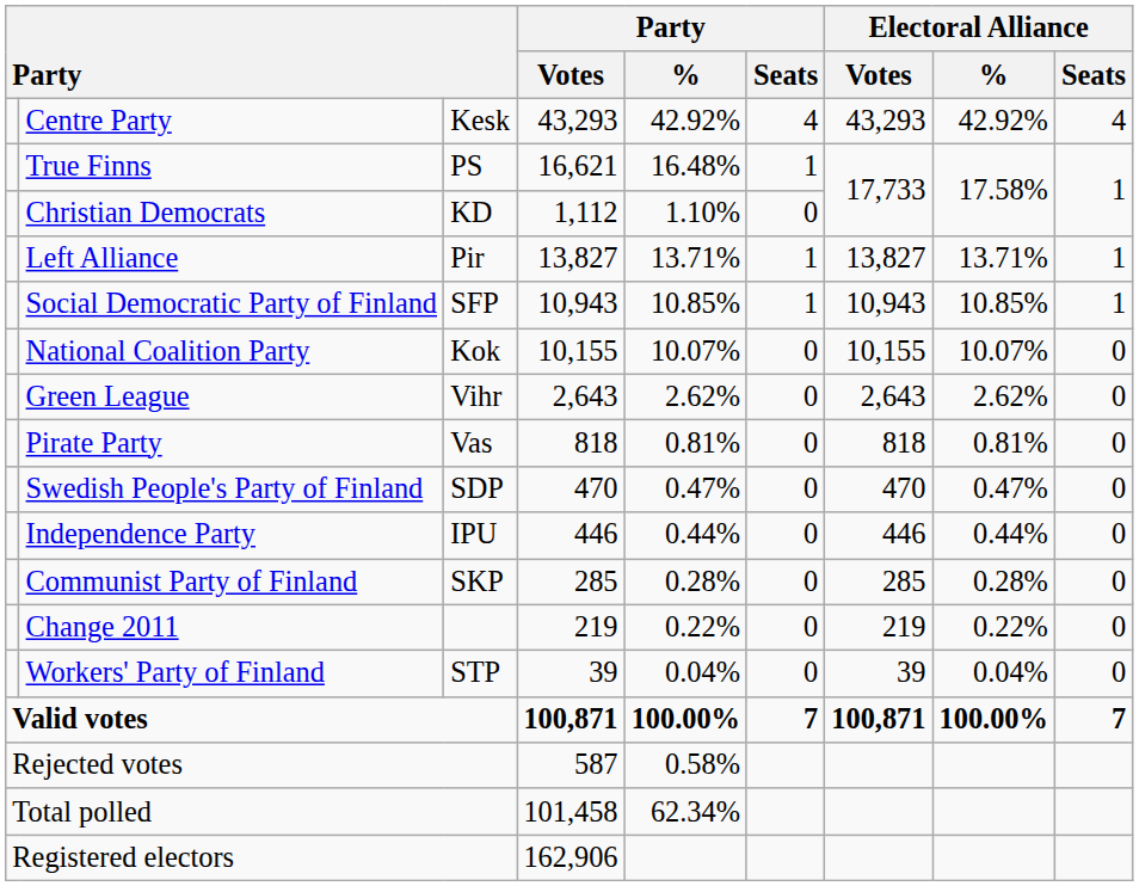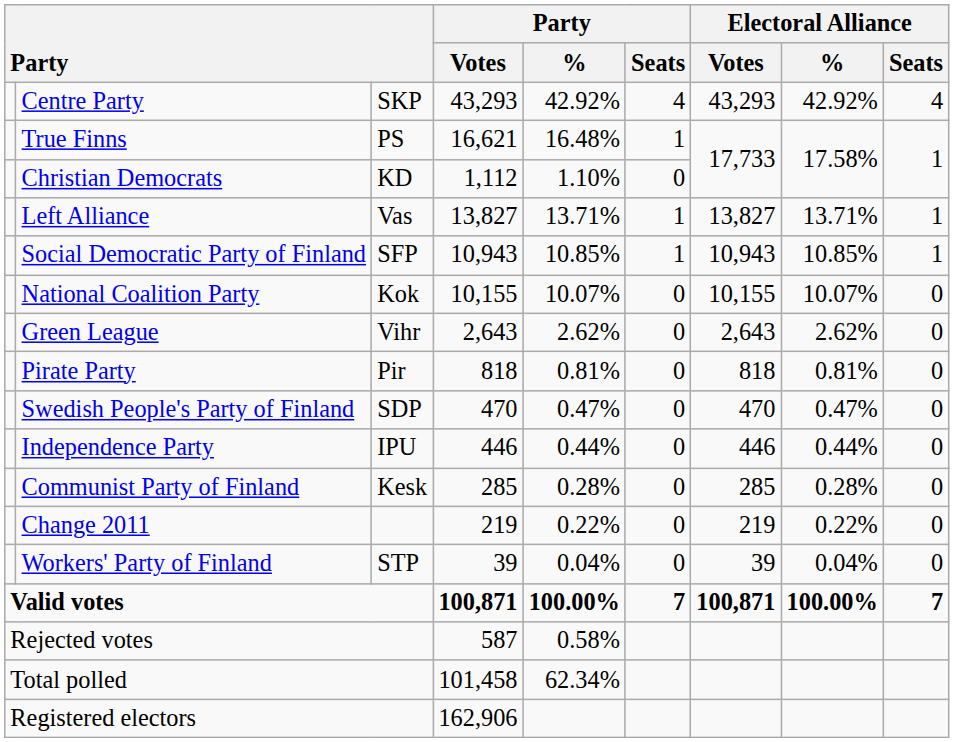 <table class="wikitable" border="1" style="text-align:right;">
 <tr>
 <th style="text-align:left;" valign=bottom rowspan=2 colspan=3>Party</th>
 <th colspan=3>Party</th>
 <th colspan=3>Electoral Alliance</th>
 </tr>
 <tr>
 <th align=center valign=bottom width="50">Votes</th>
 <th align=center valign=bottom width="50">%</th>
 <th align=center valign=bottom width="50">Seats</th>
 <th align=center valign=bottom width="50">Votes</th>
 <th align=center valign=bottom width="50">%</th>
 <th align=center valign=bottom width="50">Seats</th>
 </tr>
 <tr>
 <td></td>
 <td align=left><a href='#'>Centre Party</a></td>
-<td align=left>Kesk</td>
+<td align=left>SKP</td>
 <td>43,293</td>
 <td>42.92%</td>
 <td>4</td>
 <td>43,293</td>
 <td>42.92%</td>
 <td>4</td>
 </tr>
 <tr>
 <td></td>
 <td align=left><a href='#'>True Finns</a></td>
 <td align=left>PS</td>
 <td>16,621</td>
 <td>16.48%</td>
 <td>1</td>
 <td rowspan=2>17,733</td>
 <td rowspan=2>17.58%</td>
 <td rowspan=2>1</td>
 </tr>
 <tr>
 <td></td>
 <td align=left><a href='#'>Christian Democrats</a></td>
 <td align=left>KD</td>
 <td>1,112</td>
 <td>1.10%</td>
 <td>0</td>
 </tr>
 <tr>
 <td></td>
 <td align=left><a href='#'>Left Alliance</a></td>
-<td align=left>Pir</td>
+<td align=left>Vas</td>
 <td>13,827</td>
 <td>13.71%</td>
 <td>1</td>
 <td>13,827</td>
 <td>13.71%</td>
 <td>1</td>
 </tr>
 <tr>
 <td></td>
 <td align=left style="white-space: nowrap;"><a href='#'>Social Democratic Party of Finland</a></td>
 <td align=left>SFP</td>
 <td>10,943</td>
 <td>10.85%</td>
 <td>1</td>
 <td>10,943</td>
 <td>10.85%</td>
 <td>1</td>
 </tr>
 <tr>
 <td></td>
 <td align=left><a href='#'>National Coalition Party</a></td>
 <td align=left>Kok</td>
 <td>10,155</td>
 <td>10.07%</td>
 <td>0</td>
 <td>10,155</td>
 <td>10.07%</td>
 <td>0</td>
 </tr>
 <tr>
 <td></td>
 <td align=left><a href='#'>Green League</a></td>
 <td align=left>Vihr</td>
 <td>2,643</td>
 <td>2.62%</td>
 <td>0</td>
 <td>2,643</td>
 <td>2.62%</td>
 <td>0</td>
 </tr>
 <tr>
 <td></td>
 <td align=left><a href='#'>Pirate Party</a></td>
-<td align=left>Vas</td>
+<td align=left>Pir</td>
 <td>818</td>
 <td>0.81%</td>
 <td>0</td>
 <td>818</td>
 <td>0.81%</td>
 <td>0</td>
 </tr>
 <tr>
 <td></td>
 <td align=left><a href='#'>Swedish People's Party of Finland</a></td>
 <td align=left>SDP</td>
 <td>470</td>
 <td>0.47%</td>
 <td>0</td>
 <td>470</td>
 <td>0.47%</td>
 <td>0</td>
 </tr>
 <tr>
 <td></td>
 <td align=left><a href='#'>Independence Party</a></td>
 <td align=left>IPU</td>
 <td>446</td>
 <td>0.44%</td>
 <td>0</td>
 <td>446</td>
 <td>0.44%</td>
 <td>0</td>
 </tr>
 <tr>
 <td></td>
 <td align=left><a href='#'>Communist Party of Finland</a></td>
-<td align=left>SKP</td>
+<td align=left>Kesk</td>
 <td>285</td>
 <td>0.28%</td>
 <td>0</td>
 <td>285</td>
 <td>0.28%</td>
 <td>0</td>
 </tr>
 <tr>
 <td></td>
 <td align=left><a href='#'>Change 2011</a></td>
 <td align=left></td>
 <td>219</td>
 <td>0.22%</td>
 <td>0</td>
 <td>219</td>
 <td>0.22%</td>
 <td>0</td>
 </tr>
 <tr>
 <td></td>
 <td align=left><a href='#'>Workers' Party of Finland</a></td>
 <td align=left>STP</td>
 <td>39</td>
 <td>0.04%</td>
 <td>0</td>
 <td>39</td>
 <td>0.04%</td>
 <td>0</td>
 </tr>
 <tr style="font-weight:bold">
 <td align=left colspan=3>Valid votes</td>
 <td>100,871</td>
 <td>100.00%</td>
 <td>7</td>
 <td>100,871</td>
 <td>100.00%</td>
 <td>7</td>
 </tr>
 <tr>
 <td align=left colspan=3>Rejected votes</td>
 <td>587</td>
 <td>0.58%</td>
 <td></td>
 <td></td>
 <td></td>
 <td></td>
 </tr>
 <tr>
 <td align=left colspan=3>Total polled</td>
 <td>101,458</td>
 <td>62.34%</td>
 <td></td>
 <td></td>
 <td></td>
 <td></td>
 </tr>
 <tr>
 <td align=left colspan=3>Registered electors</td>
 <td>162,906</td>
 <td></td>
 <td></td>
 <td></td>
 <td></td>
 <td></td>
 </tr>
 </table>
